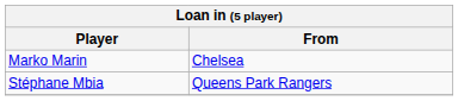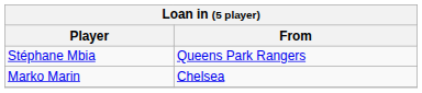 <table class="wikitable collapsible collapsed">
 <tr>
 <th colspan="2" width="500"> <strong>Loan in</strong> <small>(5 player)</small></th>
 </tr>
 <tr>
 <th>Player</th>
 <th>From</th>
 </tr>
 <tr>
+<td> <a href='#'>Stéphane Mbia</a></td>
+<td> <a href='#'>Queens Park Rangers</a></td>
+</tr>
+<tr>
 <td> <a href='#'>Marko Marin</a></td>
 <td> <a href='#'>Chelsea</a></td>
 </tr>
 <tr>
-<td> <a href='#'>Stéphane Mbia</a></td>
-<td> <a href='#'>Queens Park Rangers</a></td>
-</tr>
-<tr>
 </tr>
 </table>
